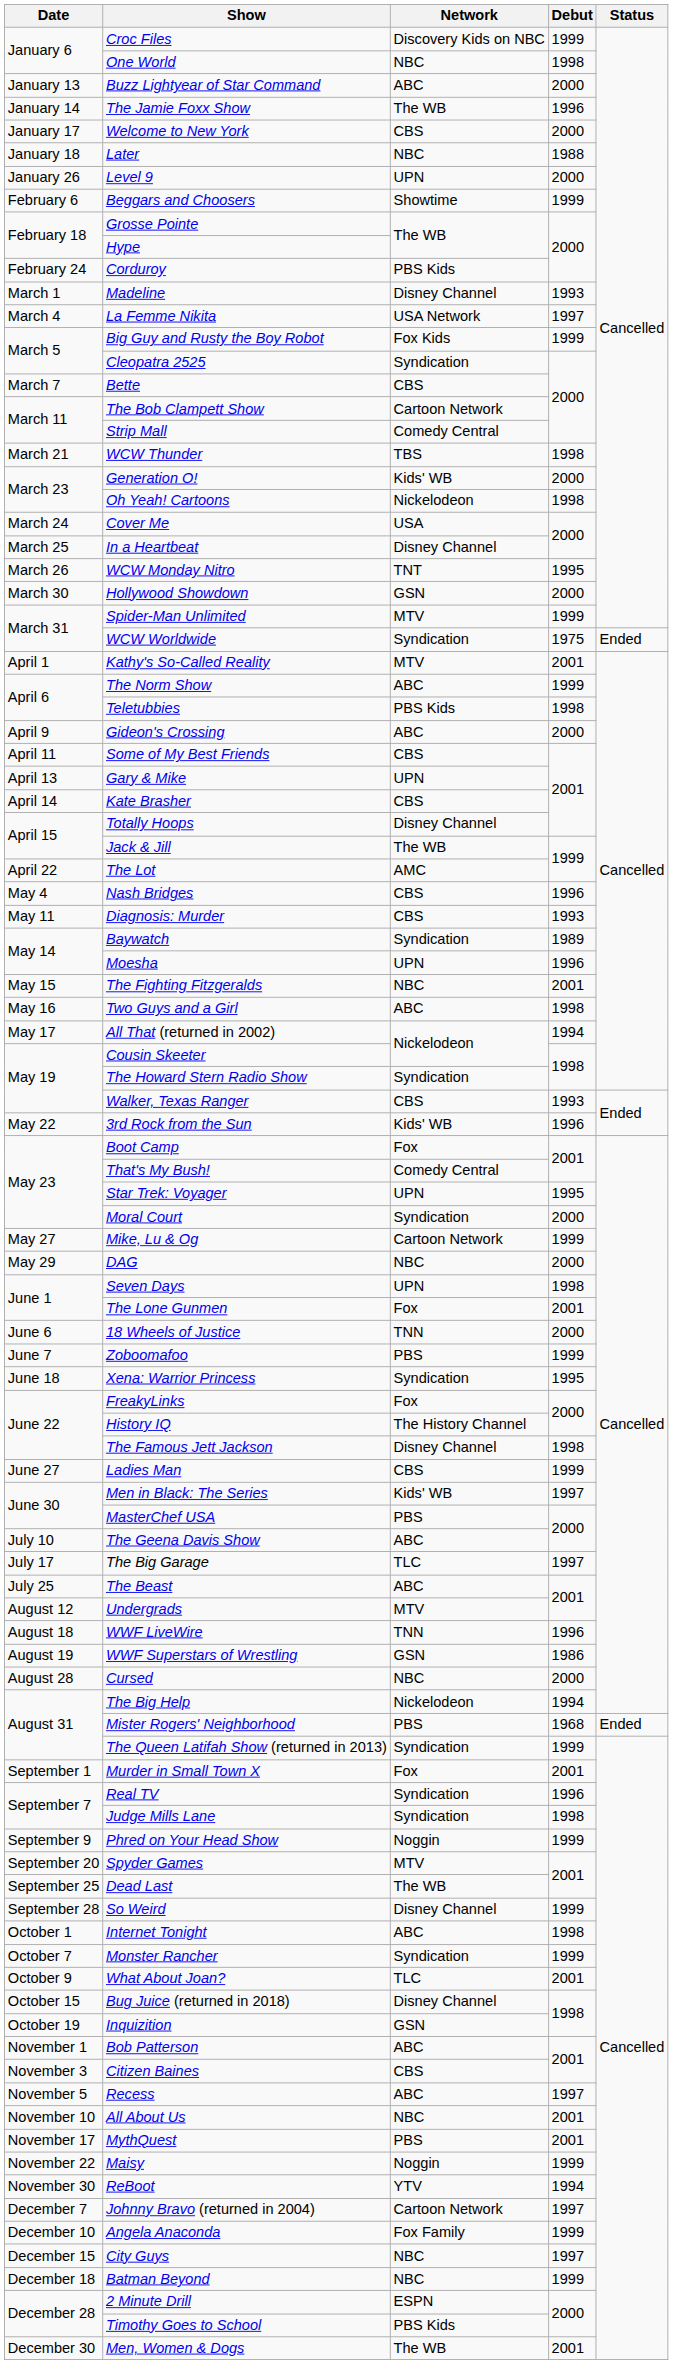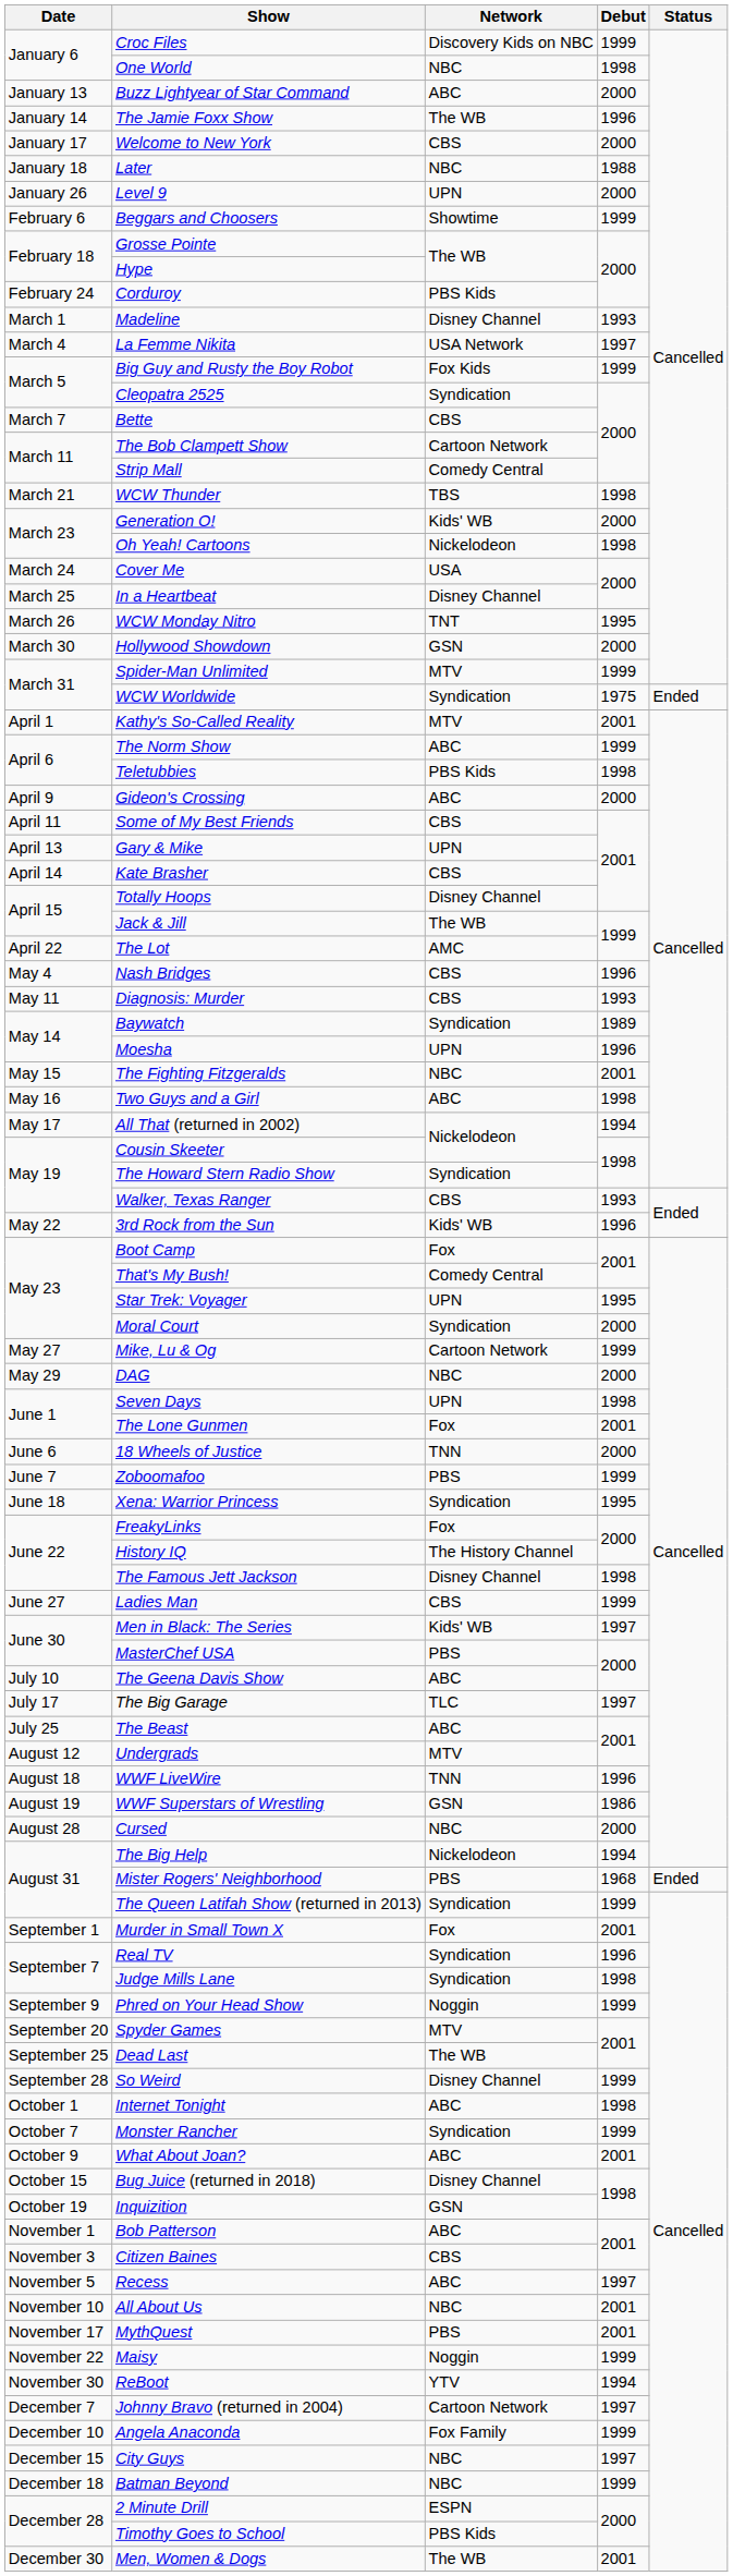 <table class="wikitable sortable">
 <tr>
 <th>Date</th>
 <th>Show</th>
 <th>Network</th>
 <th>Debut</th>
 <th>Status</th>
 </tr>
 <tr>
 <td rowspan="2">January 6</td>
 <td><em><a href='#'>Croc Files</a></em></td>
 <td>Discovery Kids on NBC</td>
 <td>1999</td>
 <td rowspan="26">Cancelled</td>
 </tr>
 <tr>
 <td><em><a href='#'>One World</a></em></td>
 <td>NBC</td>
 <td>1998</td>
 </tr>
 <tr>
 <td>January 13</td>
 <td><em><a href='#'>Buzz Lightyear of Star Command</a></em></td>
 <td>ABC</td>
 <td>2000</td>
 </tr>
 <tr>
 <td>January 14</td>
 <td><em><a href='#'>The Jamie Foxx Show</a></em></td>
 <td>The WB</td>
 <td>1996</td>
 </tr>
 <tr>
 <td>January 17</td>
 <td><em><a href='#'>Welcome to New York</a></em></td>
 <td>CBS</td>
 <td>2000</td>
 </tr>
 <tr>
 <td>January 18</td>
 <td><em><a href='#'>Later</a></em></td>
 <td>NBC</td>
 <td>1988</td>
 </tr>
 <tr>
 <td>January 26</td>
 <td><em><a href='#'>Level 9</a></em></td>
 <td>UPN</td>
 <td>2000</td>
 </tr>
 <tr>
 <td>February 6</td>
 <td><em><a href='#'>Beggars and Choosers</a></em></td>
 <td>Showtime</td>
 <td>1999</td>
 </tr>
 <tr>
 <td rowspan="2">February 18</td>
 <td><em><a href='#'>Grosse Pointe</a></em></td>
 <td rowspan="2">The WB</td>
 <td rowspan="3">2000</td>
 </tr>
 <tr>
 <td><em><a href='#'>Hype</a></em></td>
 </tr>
 <tr>
 <td>February 24</td>
 <td><em><a href='#'>Corduroy</a></em></td>
 <td>PBS Kids</td>
 </tr>
 <tr>
 <td>March 1</td>
 <td><em><a href='#'>Madeline</a></em></td>
 <td>Disney Channel</td>
 <td>1993</td>
 </tr>
 <tr>
 <td>March 4</td>
 <td><em><a href='#'>La Femme Nikita</a></em></td>
 <td>USA Network</td>
 <td>1997</td>
 </tr>
 <tr>
 <td rowspan="2">March 5</td>
 <td><em><a href='#'>Big Guy and Rusty the Boy Robot</a></em></td>
 <td>Fox Kids</td>
 <td>1999</td>
 </tr>
 <tr>
 <td><em><a href='#'>Cleopatra 2525</a></em></td>
 <td>Syndication</td>
 <td rowspan="4">2000</td>
 </tr>
 <tr>
 <td>March 7</td>
 <td><em><a href='#'>Bette</a></em></td>
 <td>CBS</td>
 </tr>
 <tr>
 <td rowspan="2">March 11</td>
 <td><em><a href='#'>The Bob Clampett Show</a></em></td>
 <td>Cartoon Network</td>
 </tr>
 <tr>
 <td><em><a href='#'>Strip Mall</a></em></td>
 <td>Comedy Central</td>
 </tr>
 <tr>
 <td>March 21</td>
 <td><em><a href='#'>WCW Thunder</a></em></td>
 <td>TBS</td>
 <td>1998</td>
 </tr>
 <tr>
 <td rowspan="2">March 23</td>
 <td><em><a href='#'>Generation O!</a></em></td>
 <td>Kids' WB</td>
 <td>2000</td>
 </tr>
 <tr>
 <td><em><a href='#'>Oh Yeah! Cartoons</a></em></td>
 <td>Nickelodeon</td>
 <td>1998</td>
 </tr>
 <tr>
 <td>March 24</td>
 <td><em><a href='#'>Cover Me</a></em></td>
 <td>USA</td>
 <td rowspan="2">2000</td>
 </tr>
 <tr>
 <td>March 25</td>
 <td><em><a href='#'>In a Heartbeat</a></em></td>
 <td>Disney Channel</td>
 </tr>
 <tr>
 <td>March 26</td>
 <td><em><a href='#'>WCW Monday Nitro</a></em></td>
 <td>TNT</td>
 <td>1995</td>
 </tr>
 <tr>
 <td>March 30</td>
 <td><em><a href='#'>Hollywood Showdown</a></em></td>
 <td>GSN</td>
 <td>2000</td>
 </tr>
 <tr>
 <td rowspan="2">March 31</td>
 <td><em><a href='#'>Spider-Man Unlimited</a></em></td>
 <td>MTV</td>
 <td>1999</td>
 </tr>
 <tr>
 <td><em><a href='#'>WCW Worldwide</a></em></td>
 <td>Syndication</td>
 <td>1975</td>
 <td>Ended</td>
 </tr>
 <tr>
 <td>April 1</td>
 <td><em><a href='#'>Kathy's So-Called Reality</a></em></td>
 <td>MTV</td>
 <td>2001</td>
 <td rowspan="19">Cancelled</td>
 </tr>
 <tr>
 <td rowspan="2">April 6</td>
 <td><em><a href='#'>The Norm Show</a></em></td>
 <td>ABC</td>
 <td>1999</td>
 </tr>
 <tr>
 <td><em><a href='#'>Teletubbies</a></em></td>
 <td>PBS Kids</td>
 <td>1998</td>
 </tr>
 <tr>
 <td>April 9</td>
 <td><em><a href='#'>Gideon's Crossing</a></em></td>
 <td>ABC</td>
 <td>2000</td>
 </tr>
 <tr>
 <td>April 11</td>
 <td><em><a href='#'>Some of My Best Friends</a></em></td>
 <td>CBS</td>
 <td rowspan="4">2001</td>
 </tr>
 <tr>
 <td>April 13</td>
 <td><em><a href='#'>Gary & Mike</a></em></td>
 <td>UPN</td>
 </tr>
 <tr>
 <td>April 14</td>
 <td><em><a href='#'>Kate Brasher</a></em></td>
 <td>CBS</td>
 </tr>
 <tr>
 <td rowspan="2">April 15</td>
 <td><em><a href='#'>Totally Hoops</a></em></td>
 <td>Disney Channel</td>
 </tr>
 <tr>
 <td><em><a href='#'>Jack & Jill</a></em></td>
 <td>The WB</td>
 <td rowspan="2">1999</td>
 </tr>
 <tr>
 <td>April 22</td>
 <td><em><a href='#'>The Lot</a></em></td>
 <td>AMC</td>
 </tr>
 <tr>
 <td>May 4</td>
 <td><em><a href='#'>Nash Bridges</a></em></td>
 <td>CBS</td>
 <td>1996</td>
 </tr>
 <tr>
 <td>May 11</td>
 <td><em><a href='#'>Diagnosis: Murder</a></em></td>
 <td>CBS</td>
 <td>1993</td>
 </tr>
 <tr>
 <td rowspan="2">May 14</td>
 <td><em><a href='#'>Baywatch</a></em></td>
 <td>Syndication</td>
 <td>1989</td>
 </tr>
 <tr>
 <td><em><a href='#'>Moesha</a></em></td>
 <td>UPN</td>
 <td>1996</td>
 </tr>
 <tr>
 <td>May 15</td>
 <td><em><a href='#'>The Fighting Fitzgeralds</a></em></td>
 <td>NBC</td>
 <td>2001</td>
 </tr>
 <tr>
 <td>May 16</td>
 <td><em><a href='#'>Two Guys and a Girl</a></em></td>
 <td>ABC</td>
 <td>1998</td>
 </tr>
 <tr>
 <td>May 17</td>
 <td><em><a href='#'>All That</a></em> (returned in 2002)</td>
 <td rowspan="2">Nickelodeon</td>
 <td>1994</td>
 </tr>
 <tr>
 <td rowspan="3">May 19</td>
 <td><em><a href='#'>Cousin Skeeter</a></em></td>
 <td rowspan="2">1998</td>
 </tr>
 <tr>
 <td><em><a href='#'>The Howard Stern Radio Show</a></em></td>
 <td>Syndication</td>
 </tr>
 <tr>
 <td><em><a href='#'>Walker, Texas Ranger</a></em></td>
 <td>CBS</td>
 <td>1993</td>
 <td rowspan="2">Ended</td>
 </tr>
 <tr>
 <td>May 22</td>
 <td><em><a href='#'>3rd Rock from the Sun</a></em></td>
 <td>Kids' WB</td>
 <td>1996</td>
 </tr>
 <tr>
 <td rowspan="4">May 23</td>
 <td><em><a href='#'>Boot Camp</a></em></td>
 <td>Fox</td>
 <td rowspan="2">2001</td>
 <td rowspan="25">Cancelled</td>
 </tr>
 <tr>
 <td><em><a href='#'>That's My Bush!</a></em></td>
 <td>Comedy Central</td>
 </tr>
 <tr>
 <td><em><a href='#'>Star Trek: Voyager</a></em></td>
 <td>UPN</td>
 <td>1995</td>
 </tr>
 <tr>
 <td><em><a href='#'>Moral Court</a></em></td>
 <td>Syndication</td>
 <td>2000</td>
 </tr>
 <tr>
 <td>May 27</td>
 <td><em><a href='#'>Mike, Lu & Og</a></em></td>
 <td>Cartoon Network</td>
 <td>1999</td>
 </tr>
 <tr>
 <td>May 29</td>
 <td><em><a href='#'>DAG</a></em></td>
 <td>NBC</td>
 <td>2000</td>
 </tr>
 <tr>
 <td rowspan="2">June 1</td>
 <td><em><a href='#'>Seven Days</a></em></td>
 <td>UPN</td>
 <td>1998</td>
 </tr>
 <tr>
 <td><em><a href='#'>The Lone Gunmen</a></em></td>
 <td>Fox</td>
 <td>2001</td>
 </tr>
 <tr>
 <td>June 6</td>
 <td><em><a href='#'>18 Wheels of Justice</a></em></td>
 <td>TNN</td>
 <td>2000</td>
 </tr>
 <tr>
 <td>June 7</td>
 <td><em><a href='#'>Zoboomafoo</a></em></td>
 <td>PBS</td>
 <td>1999</td>
 </tr>
 <tr>
 <td>June 18</td>
 <td><em><a href='#'>Xena: Warrior Princess</a></em></td>
 <td>Syndication</td>
 <td>1995</td>
 </tr>
 <tr>
 <td rowspan="3">June 22</td>
 <td><em><a href='#'>FreakyLinks</a></em></td>
 <td>Fox</td>
 <td rowspan="2">2000</td>
 </tr>
 <tr>
 <td><em><a href='#'>History IQ</a></em></td>
 <td>The History Channel</td>
 </tr>
 <tr>
 <td><em><a href='#'>The Famous Jett Jackson</a></em></td>
 <td>Disney Channel</td>
 <td>1998</td>
 </tr>
 <tr>
 <td>June 27</td>
 <td><em><a href='#'>Ladies Man</a></em></td>
 <td>CBS</td>
 <td>1999</td>
 </tr>
 <tr>
 <td rowspan="2">June 30</td>
 <td><em><a href='#'>Men in Black: The Series</a></em></td>
 <td>Kids' WB</td>
 <td>1997</td>
 </tr>
 <tr>
 <td><em><a href='#'>MasterChef USA</a></em></td>
 <td>PBS</td>
 <td rowspan="2">2000</td>
 </tr>
 <tr>
 <td>July 10</td>
 <td><em><a href='#'>The Geena Davis Show</a></em></td>
 <td>ABC</td>
 </tr>
 <tr>
 <td>July 17</td>
 <td><em>The Big Garage</em></td>
 <td>TLC</td>
 <td>1997</td>
 </tr>
 <tr>
 <td>July 25</td>
 <td><em><a href='#'>The Beast</a></em></td>
 <td>ABC</td>
 <td rowspan="2">2001</td>
 </tr>
 <tr>
 <td>August 12</td>
 <td><em><a href='#'>Undergrads</a></em></td>
 <td>MTV</td>
 </tr>
 <tr>
 <td>August 18</td>
 <td><em><a href='#'>WWF LiveWire</a></em></td>
 <td>TNN</td>
 <td>1996</td>
 </tr>
 <tr>
 <td>August 19</td>
 <td><em><a href='#'>WWF Superstars of Wrestling</a></em></td>
 <td>GSN</td>
 <td>1986</td>
 </tr>
 <tr>
 <td>August 28</td>
 <td><em><a href='#'>Cursed</a></em></td>
 <td>NBC</td>
 <td>2000</td>
 </tr>
 <tr>
 <td rowspan="3">August 31</td>
 <td><em><a href='#'>The Big Help</a></em></td>
 <td>Nickelodeon</td>
 <td>1994</td>
 </tr>
 <tr>
 <td><em><a href='#'>Mister Rogers' Neighborhood</a></em></td>
 <td>PBS</td>
 <td>1968</td>
 <td>Ended</td>
 </tr>
 <tr>
 <td><em><a href='#'>The Queen Latifah Show</a></em> (returned in 2013)</td>
 <td>Syndication</td>
 <td>1999</td>
 <td rowspan="28">Cancelled</td>
 </tr>
 <tr>
 <td>September 1</td>
 <td><em><a href='#'>Murder in Small Town X</a></em></td>
 <td>Fox</td>
 <td>2001</td>
 </tr>
 <tr>
 <td rowspan="2">September 7</td>
 <td><em><a href='#'>Real TV</a></em></td>
 <td>Syndication</td>
 <td>1996</td>
 </tr>
 <tr>
 <td><em><a href='#'>Judge Mills Lane</a></em></td>
 <td>Syndication</td>
 <td>1998</td>
 </tr>
 <tr>
 <td>September 9</td>
 <td><em><a href='#'>Phred on Your Head Show</a></em></td>
 <td>Noggin</td>
 <td>1999</td>
 </tr>
 <tr>
 <td>September 20</td>
 <td><em><a href='#'>Spyder Games</a></em></td>
 <td>MTV</td>
 <td rowspan="2">2001</td>
 </tr>
 <tr>
 <td>September 25</td>
 <td><em><a href='#'>Dead Last</a></em></td>
 <td>The WB</td>
 </tr>
 <tr>
 <td>September 28</td>
 <td><em><a href='#'>So Weird</a></em></td>
 <td>Disney Channel</td>
 <td>1999</td>
 </tr>
 <tr>
 <td>October 1</td>
 <td><em><a href='#'>Internet Tonight</a></em></td>
 <td>ABC</td>
 <td>1998</td>
 </tr>
 <tr>
 <td>October 7</td>
 <td><em><a href='#'>Monster Rancher</a></em></td>
 <td>Syndication</td>
 <td>1999</td>
 </tr>
 <tr>
 <td>October 9</td>
 <td><em><a href='#'>What About Joan?</a></em></td>
-<td>TLC</td>
+<td>ABC</td>
 <td>2001</td>
 </tr>
 <tr>
 <td>October 15</td>
 <td><em><a href='#'>Bug Juice</a></em> (returned in 2018)</td>
 <td>Disney Channel</td>
 <td rowspan="2">1998</td>
 </tr>
 <tr>
 <td>October 19</td>
 <td><em><a href='#'>Inquizition</a></em></td>
 <td>GSN</td>
 </tr>
 <tr>
 <td>November 1</td>
 <td><em><a href='#'>Bob Patterson</a></em></td>
 <td>ABC</td>
 <td rowspan="2">2001</td>
 </tr>
 <tr>
 <td>November 3</td>
 <td><em><a href='#'>Citizen Baines</a></em></td>
 <td>CBS</td>
 </tr>
 <tr>
 <td>November 5</td>
 <td><em><a href='#'>Recess</a></em></td>
 <td>ABC</td>
 <td>1997</td>
 </tr>
 <tr>
 <td>November 10</td>
 <td><em><a href='#'>All About Us</a></em></td>
 <td>NBC</td>
 <td>2001</td>
 </tr>
 <tr>
 <td>November 17</td>
 <td><em><a href='#'>MythQuest</a></em></td>
 <td>PBS</td>
 <td>2001</td>
 </tr>
 <tr>
 <td>November 22</td>
 <td><em><a href='#'>Maisy</a></em></td>
 <td>Noggin</td>
 <td>1999</td>
 </tr>
 <tr>
 <td>November 30</td>
 <td><em><a href='#'>ReBoot</a></em></td>
 <td>YTV</td>
 <td>1994</td>
 </tr>
 <tr>
 <td>December 7</td>
 <td><em><a href='#'>Johnny Bravo</a></em> (returned in 2004)</td>
 <td>Cartoon Network</td>
 <td>1997</td>
 </tr>
 <tr>
 <td>December 10</td>
 <td><em><a href='#'>Angela Anaconda</a></em></td>
 <td>Fox Family</td>
 <td>1999</td>
 </tr>
 <tr>
 <td>December 15</td>
 <td><em><a href='#'>City Guys</a></em></td>
 <td>NBC</td>
 <td>1997</td>
 </tr>
 <tr>
 <td>December 18</td>
 <td><em><a href='#'>Batman Beyond</a></em></td>
 <td>NBC</td>
 <td>1999</td>
 </tr>
 <tr>
 <td rowspan="2">December 28</td>
 <td><em><a href='#'>2 Minute Drill</a></em></td>
 <td>ESPN</td>
 <td rowspan="2">2000</td>
 </tr>
 <tr>
 <td><em><a href='#'>Timothy Goes to School</a></em></td>
 <td>PBS Kids</td>
 </tr>
 <tr>
 <td>December 30</td>
 <td><em><a href='#'>Men, Women & Dogs</a></em></td>
 <td>The WB</td>
 <td>2001</td>
 </tr>
 </table>
